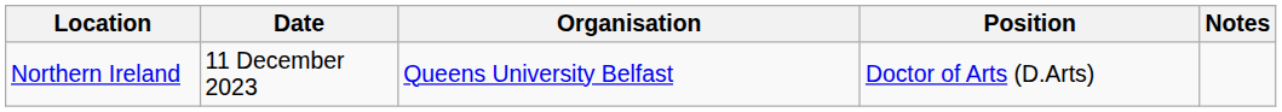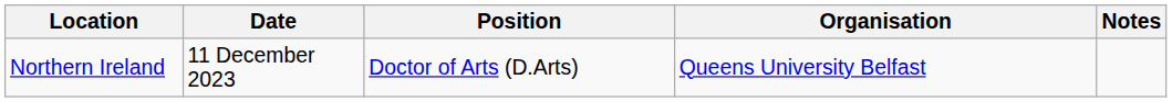 <table class=wikitable>
 <tr>
 <th scope="col" style="width:10em;">Location</th>
 <th scope="col" style="width:10em;">Date</th>
+<th scope="col" style="width:20em;">Position</th>
 <th scope="col" style="width:27em;">Organisation</th>
-<th scope="col" style="width:20em;">Position</th>
 <th>Notes</th>
 </tr>
 <tr>
 <td><a href='#'>Northern Ireland</a></td>
 <td>11 December 2023</td>
+<td><a href='#'>Doctor of Arts</a> (D.Arts)</td>
 <td><a href='#'>Queens University Belfast</a></td>
-<td><a href='#'>Doctor of Arts</a> (D.Arts)</td>
 <td></td>
 </tr>
 </table>
